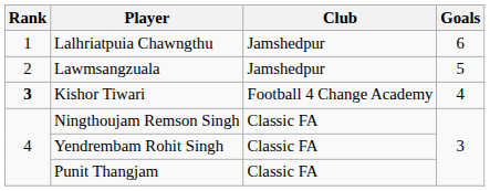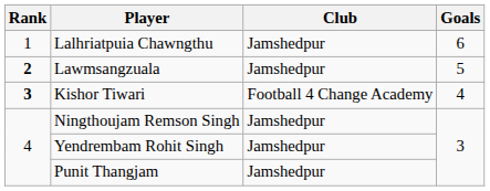 <table class="wikitable" style="text-align:center">
 <tr>
 <th>Rank</th>
 <th>Player</th>
 <th>Club</th>
 <th>Goals</th>
 </tr>
 <tr>
 <td>1</td>
 <td align="left">Lalhriatpuia Chawngthu</td>
 <td align="left">Jamshedpur</td>
 <td>6</td>
 </tr>
 <tr>
-<td>2</td>
+<td><strong>2</strong></td>
 <td align="left">Lawmsangzuala</td>
 <td align="left">Jamshedpur</td>
 <td>5</td>
 </tr>
 <tr>
 <td><strong>3</strong></td>
 <td align="left">Kishor Tiwari</td>
 <td align="left">Football 4 Change Academy</td>
 <td>4</td>
 </tr>
 <tr>
 <td rowspan="3">4</td>
 <td align="left">Ningthoujam Remson Singh</td>
-<td align="left">Classic FA</td>
+<td align="left">Jamshedpur</td>
 <td rowspan="3">3</td>
 </tr>
 <tr>
 <td align="left">Yendrembam Rohit Singh</td>
-<td align="left">Classic FA</td>
+<td align="left">Jamshedpur</td>
 </tr>
 <tr>
 <td align="left">Punit Thangjam</td>
-<td align="left">Classic FA</td>
+<td align="left">Jamshedpur</td>
 </tr>
 </table>
